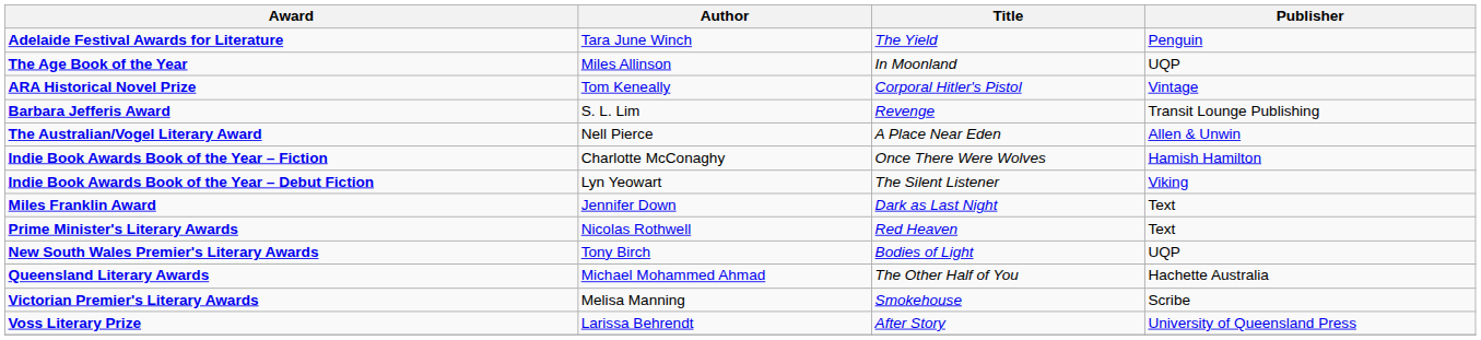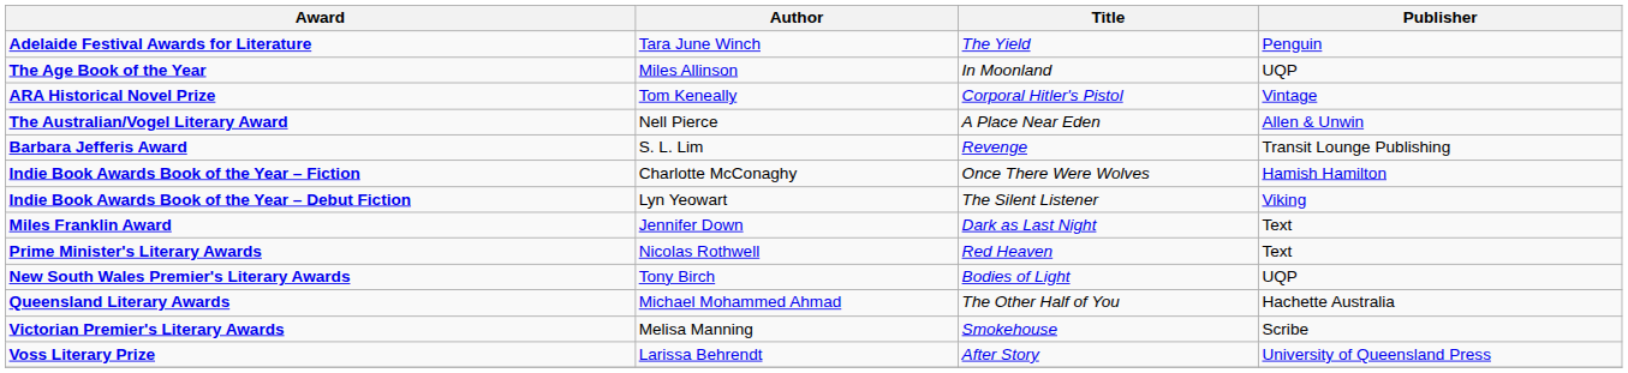 <table class="wikitable" width="100%">
 <tr>
 <th>Award</th>
 <th>Author</th>
 <th>Title</th>
 <th>Publisher</th>
 </tr>
 <tr>
 <td><strong><a href='#'>Adelaide Festival Awards for Literature</a></strong></td>
 <td><a href='#'>Tara June Winch</a></td>
 <td><em><a href='#'>The Yield</a></em></td>
 <td><a href='#'>Penguin</a></td>
 </tr>
 <tr>
 <td><strong><a href='#'>The Age Book of the Year</a></strong></td>
 <td><a href='#'>Miles Allinson</a></td>
 <td><em>In Moonland</em></td>
 <td>UQP</td>
 </tr>
 <tr>
 <td><strong><a href='#'>ARA Historical Novel Prize</a></strong></td>
 <td><a href='#'>Tom Keneally</a></td>
 <td><em><a href='#'>Corporal Hitler's Pistol</a></em></td>
 <td><a href='#'>Vintage</a></td>
 </tr>
 <tr>
+<td><strong><a href='#'>The Australian/Vogel Literary Award</a></strong></td>
+<td>Nell Pierce</td>
+<td><em>A Place Near Eden</em></td>
+<td><a href='#'>Allen & Unwin</a></td>
+</tr>
+<tr>
 <td><strong><a href='#'>Barbara Jefferis Award</a></strong></td>
 <td>S. L. Lim</td>
 <td><em><a href='#'>Revenge</a></em></td>
 <td>Transit Lounge Publishing</td>
-</tr>
-<tr>
-<td><strong><a href='#'>The Australian/Vogel Literary Award</a></strong></td>
-<td>Nell Pierce</td>
-<td><em>A Place Near Eden</em></td>
-<td><a href='#'>Allen & Unwin</a></td>
 </tr>
 <tr>
 <td><strong><a href='#'>Indie Book Awards Book of the Year – Fiction</a></strong></td>
 <td>Charlotte McConaghy</td>
 <td><em>Once There Were Wolves</em></td>
 <td><a href='#'>Hamish Hamilton</a></td>
 </tr>
 <tr>
 <td><strong><a href='#'>Indie Book Awards Book of the Year – Debut Fiction</a></strong></td>
 <td>Lyn Yeowart</td>
 <td><em>The Silent Listener</em></td>
 <td><a href='#'>Viking</a></td>
 </tr>
 <tr>
 <td><strong><a href='#'>Miles Franklin Award</a></strong></td>
 <td><a href='#'>Jennifer Down</a></td>
 <td><em><a href='#'>Dark as Last Night</a></em></td>
 <td>Text</td>
 </tr>
 <tr>
 <td><strong><a href='#'>Prime Minister's Literary Awards</a></strong></td>
 <td><a href='#'>Nicolas Rothwell</a></td>
 <td><em><a href='#'>Red Heaven</a></em></td>
 <td>Text</td>
 </tr>
 <tr>
 <td><strong><a href='#'>New South Wales Premier's Literary Awards</a></strong></td>
 <td><a href='#'>Tony Birch</a></td>
 <td><em><a href='#'>Bodies of Light</a></em></td>
 <td>UQP</td>
 </tr>
 <tr>
 <td><strong><a href='#'>Queensland Literary Awards</a></strong></td>
 <td><a href='#'>Michael Mohammed Ahmad</a></td>
 <td><em>The Other Half of You</em></td>
 <td>Hachette Australia</td>
 </tr>
 <tr>
 <td><strong><a href='#'>Victorian Premier's Literary Awards</a></strong></td>
 <td>Melisa Manning</td>
 <td><em><a href='#'>Smokehouse</a></em></td>
 <td>Scribe</td>
 </tr>
 <tr>
 <td><strong><a href='#'>Voss Literary Prize</a></strong></td>
 <td><a href='#'>Larissa Behrendt</a></td>
 <td><em><a href='#'>After Story</a></em></td>
 <td><a href='#'>University of Queensland Press</a></td>
 </tr>
 <tr>
 </tr>
 </table>
